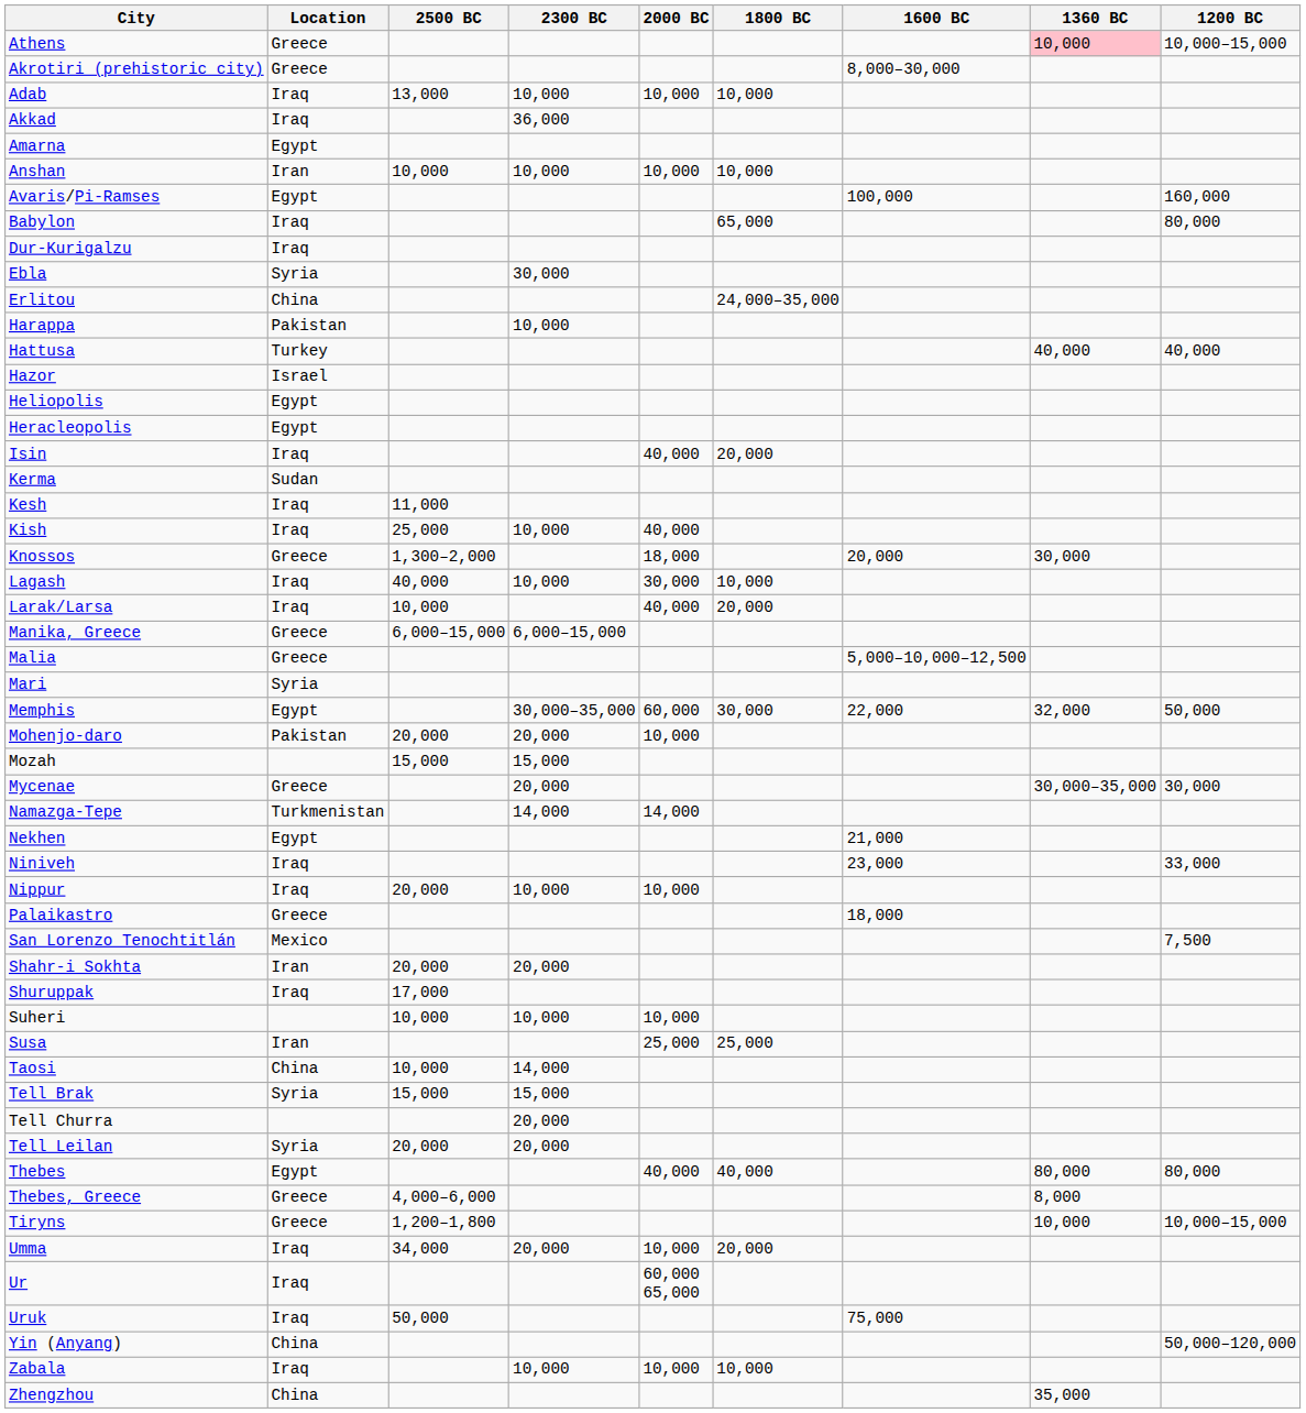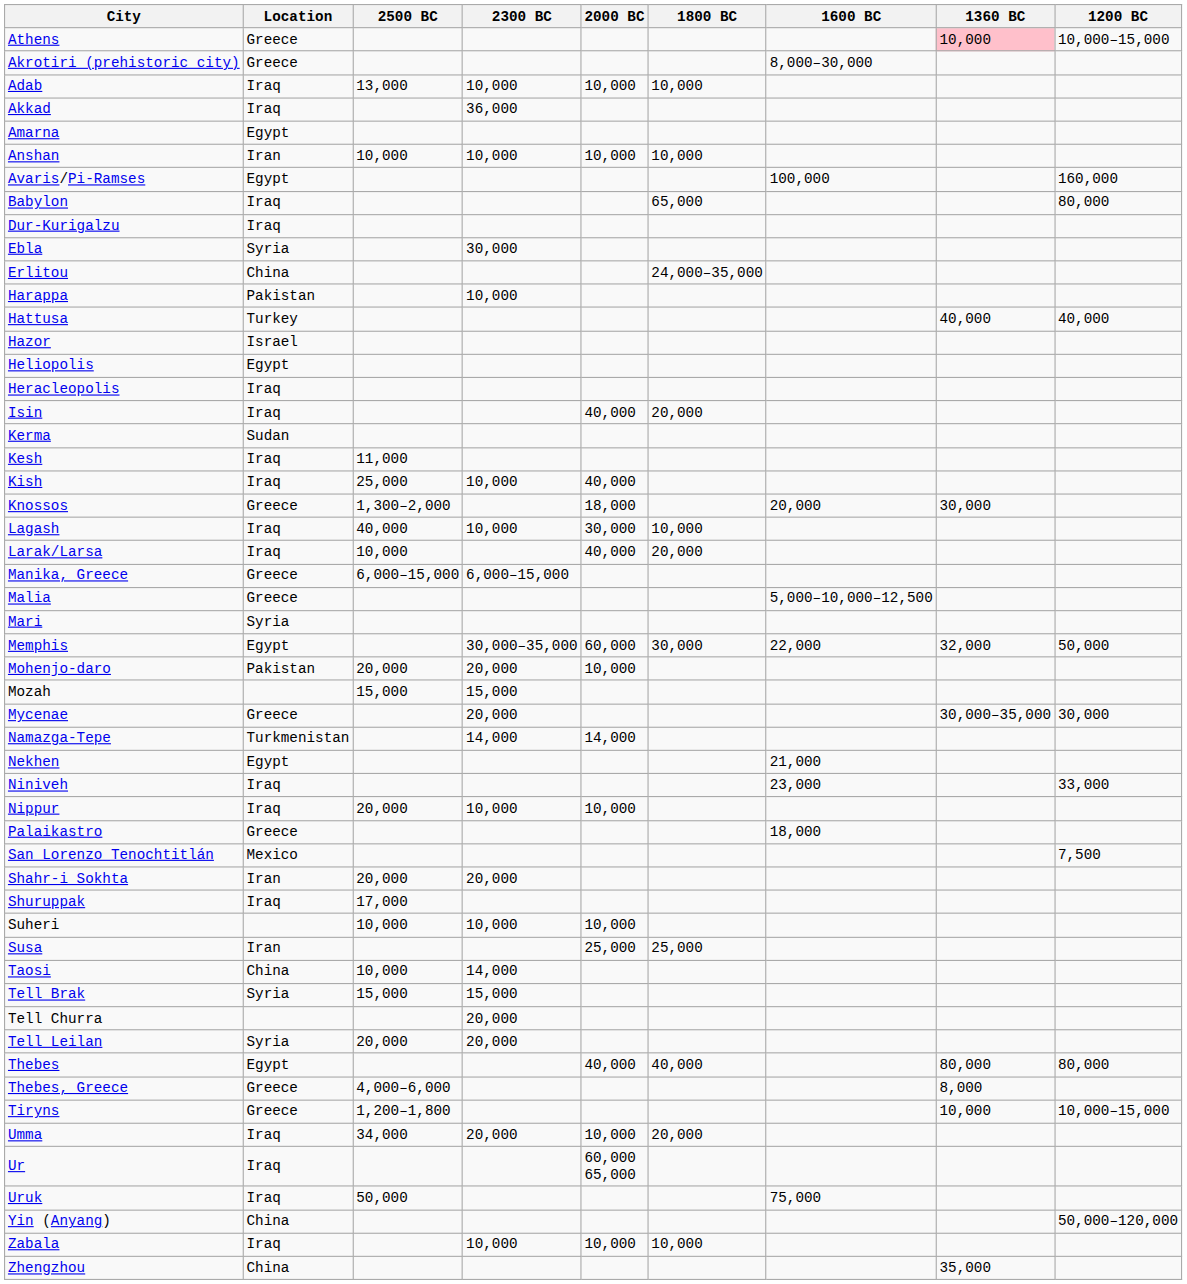 <table class="wikitable sortable">
 <tr>
 <th>City</th>
 <th>Location</th>
 <th data-sort-type="number">2500 BC</th>
 <th data-sort-type="number">2300 BC</th>
 <th data-sort-type="number">2000 BC</th>
 <th data-sort-type="number">1800 BC</th>
 <th data-sort-type="number">1600 BC</th>
 <th data-sort-type="number">1360 BC</th>
 <th data-sort-type="number">1200 BC</th>
 </tr>
 <tr>
 <td><a href='#'>Athens</a></td>
 <td>Greece</td>
 <td></td>
 <td></td>
 <td></td>
 <td></td>
 <td></td>
 <td style="background: pink;">10,000</td>
 <td>10,000–15,000</td>
 </tr>
 <tr>
 <td><a href='#'>Akrotiri (prehistoric city)</a></td>
 <td>Greece</td>
 <td></td>
 <td></td>
 <td></td>
 <td></td>
 <td>8,000–30,000</td>
 <td></td>
 <td></td>
 </tr>
 <tr>
 <td><a href='#'>Adab</a></td>
 <td>Iraq</td>
 <td>13,000</td>
 <td>10,000</td>
 <td>10,000</td>
 <td>10,000</td>
 <td></td>
 <td></td>
 <td></td>
 </tr>
 <tr>
 <td><a href='#'>Akkad</a></td>
 <td>Iraq</td>
 <td></td>
 <td>36,000</td>
 <td></td>
 <td></td>
 <td></td>
 <td></td>
 <td></td>
 </tr>
 <tr>
 <td><a href='#'>Amarna</a></td>
 <td>Egypt</td>
 <td></td>
 <td></td>
 <td></td>
 <td></td>
 <td></td>
 <td></td>
 <td></td>
 </tr>
 <tr>
 <td><a href='#'>Anshan</a></td>
 <td>Iran</td>
 <td>10,000</td>
 <td>10,000</td>
 <td>10,000</td>
 <td>10,000</td>
 <td></td>
 <td></td>
 <td></td>
 </tr>
 <tr>
 <td><a href='#'>Avaris</a>/<a href='#'>Pi-Ramses</a></td>
 <td>Egypt</td>
 <td></td>
 <td></td>
 <td></td>
 <td></td>
 <td>100,000</td>
 <td></td>
 <td>160,000</td>
 </tr>
 <tr>
 <td><a href='#'>Babylon</a></td>
 <td>Iraq</td>
 <td></td>
 <td></td>
 <td></td>
 <td>65,000</td>
 <td></td>
 <td></td>
 <td>80,000</td>
 </tr>
 <tr>
 <td><a href='#'>Dur-Kurigalzu</a></td>
 <td>Iraq</td>
 <td></td>
 <td></td>
 <td></td>
 <td></td>
 <td></td>
 <td></td>
 <td></td>
 </tr>
 <tr>
 <td><a href='#'>Ebla</a></td>
 <td>Syria</td>
 <td></td>
 <td>30,000</td>
 <td></td>
 <td></td>
 <td></td>
 <td></td>
 <td></td>
 </tr>
 <tr>
 <td><a href='#'>Erlitou</a></td>
 <td>China</td>
 <td></td>
 <td></td>
 <td></td>
 <td>24,000–35,000</td>
 <td></td>
 <td></td>
 <td></td>
 </tr>
 <tr>
 <td><a href='#'>Harappa</a></td>
 <td>Pakistan</td>
 <td></td>
 <td>10,000</td>
 <td></td>
 <td></td>
 <td></td>
 <td></td>
 <td></td>
 </tr>
 <tr>
 <td><a href='#'>Hattusa</a></td>
 <td>Turkey</td>
 <td></td>
 <td></td>
 <td></td>
 <td></td>
 <td></td>
 <td>40,000</td>
 <td>40,000</td>
 </tr>
 <tr>
 <td><a href='#'>Hazor</a></td>
 <td>Israel</td>
 <td></td>
 <td></td>
 <td></td>
 <td></td>
 <td></td>
 <td></td>
 <td></td>
 </tr>
 <tr>
 <td><a href='#'>Heliopolis</a></td>
 <td>Egypt</td>
 <td></td>
 <td></td>
 <td></td>
 <td></td>
 <td></td>
 <td></td>
 <td></td>
 </tr>
 <tr>
 <td><a href='#'>Heracleopolis</a></td>
-<td>Egypt</td>
+<td>Iraq</td>
 <td></td>
 <td></td>
 <td></td>
 <td></td>
 <td></td>
 <td></td>
 <td></td>
 </tr>
 <tr>
 <td><a href='#'>Isin</a></td>
 <td>Iraq</td>
 <td></td>
 <td></td>
 <td>40,000</td>
 <td>20,000</td>
 <td></td>
 <td></td>
 <td></td>
 </tr>
 <tr>
 <td><a href='#'>Kerma</a></td>
 <td>Sudan</td>
 <td></td>
 <td></td>
 <td></td>
 <td></td>
 <td></td>
 <td></td>
 <td></td>
 </tr>
 <tr>
 <td><a href='#'>Kesh</a></td>
 <td>Iraq</td>
 <td>11,000</td>
 <td></td>
 <td></td>
 <td></td>
 <td></td>
 <td></td>
 <td></td>
 </tr>
 <tr>
 <td><a href='#'>Kish</a></td>
 <td>Iraq</td>
 <td>25,000</td>
 <td>10,000</td>
 <td>40,000</td>
 <td></td>
 <td></td>
 <td></td>
 <td></td>
 </tr>
 <tr>
 <td><a href='#'>Knossos</a></td>
 <td>Greece</td>
 <td>1,300–2,000</td>
 <td></td>
 <td>18,000</td>
 <td></td>
 <td>20,000</td>
 <td>30,000</td>
 <td></td>
 </tr>
 <tr>
 <td><a href='#'>Lagash</a></td>
 <td>Iraq</td>
 <td>40,000</td>
 <td>10,000</td>
 <td>30,000</td>
 <td>10,000</td>
 <td></td>
 <td></td>
 <td></td>
 </tr>
 <tr>
 <td><a href='#'>Larak/Larsa</a></td>
 <td>Iraq</td>
 <td>10,000</td>
 <td></td>
 <td>40,000</td>
 <td>20,000</td>
 <td></td>
 <td></td>
 <td></td>
 </tr>
 <tr>
 <td><a href='#'>Manika, Greece</a></td>
 <td>Greece</td>
 <td>6,000–15,000</td>
 <td>6,000–15,000</td>
 <td></td>
 <td></td>
 <td></td>
 <td></td>
 <td></td>
 </tr>
 <tr>
 <td><a href='#'>Malia</a></td>
 <td>Greece</td>
 <td></td>
 <td></td>
 <td></td>
 <td></td>
 <td>5,000–10,000–12,500</td>
 <td></td>
 <td></td>
 </tr>
 <tr>
 <td><a href='#'>Mari</a></td>
 <td>Syria</td>
 <td></td>
 <td></td>
 <td></td>
 <td></td>
 <td></td>
 <td></td>
 <td></td>
 </tr>
 <tr>
 <td><a href='#'>Memphis</a></td>
 <td>Egypt</td>
 <td></td>
 <td>30,000–35,000</td>
 <td>60,000</td>
 <td>30,000</td>
 <td>22,000</td>
 <td>32,000</td>
 <td>50,000</td>
 </tr>
 <tr>
 <td><a href='#'>Mohenjo-daro</a></td>
 <td>Pakistan</td>
 <td>20,000</td>
 <td>20,000</td>
 <td>10,000</td>
 <td></td>
 <td></td>
 <td></td>
 <td></td>
 </tr>
 <tr>
 <td>Mozah</td>
 <td></td>
 <td>15,000</td>
 <td>15,000</td>
 <td></td>
 <td></td>
 <td></td>
 <td></td>
 <td></td>
 </tr>
 <tr>
 <td><a href='#'>Mycenae</a></td>
 <td>Greece</td>
 <td></td>
 <td>20,000</td>
 <td></td>
 <td></td>
 <td></td>
 <td>30,000–35,000</td>
 <td>30,000</td>
 </tr>
 <tr>
 <td><a href='#'>Namazga-Tepe</a></td>
 <td>Turkmenistan</td>
 <td></td>
 <td>14,000</td>
 <td>14,000</td>
 <td></td>
 <td></td>
 <td></td>
 <td></td>
 </tr>
 <tr>
 <td><a href='#'>Nekhen</a></td>
 <td>Egypt</td>
 <td></td>
 <td></td>
 <td></td>
 <td></td>
 <td>21,000</td>
 <td></td>
 <td></td>
 </tr>
 <tr>
 <td><a href='#'>Niniveh</a></td>
 <td>Iraq</td>
 <td></td>
 <td></td>
 <td></td>
 <td></td>
 <td>23,000</td>
 <td></td>
 <td>33,000</td>
 </tr>
 <tr>
 <td><a href='#'>Nippur</a></td>
 <td>Iraq</td>
 <td>20,000</td>
 <td>10,000</td>
 <td>10,000</td>
 <td></td>
 <td></td>
 <td></td>
 <td></td>
 </tr>
 <tr>
 <td><a href='#'>Palaikastro</a></td>
 <td>Greece</td>
 <td></td>
 <td></td>
 <td></td>
 <td></td>
 <td>18,000</td>
 <td></td>
 <td></td>
 </tr>
 <tr>
 <td><a href='#'>San Lorenzo Tenochtitlán</a></td>
 <td>Mexico</td>
 <td></td>
 <td></td>
 <td></td>
 <td></td>
 <td></td>
 <td></td>
 <td>7,500</td>
 </tr>
 <tr>
 <td><a href='#'>Shahr-i Sokhta</a></td>
 <td>Iran</td>
 <td>20,000</td>
 <td>20,000</td>
 <td></td>
 <td></td>
 <td></td>
 <td></td>
 <td></td>
 </tr>
 <tr>
 <td><a href='#'>Shuruppak</a></td>
 <td>Iraq</td>
 <td>17,000</td>
 <td></td>
 <td></td>
 <td></td>
 <td></td>
 <td></td>
 <td></td>
 </tr>
 <tr>
 <td>Suheri</td>
 <td></td>
 <td>10,000</td>
 <td>10,000</td>
 <td>10,000</td>
 <td></td>
 <td></td>
 <td></td>
 <td></td>
 </tr>
 <tr>
 <td><a href='#'>Susa</a></td>
 <td>Iran</td>
 <td></td>
 <td></td>
 <td>25,000</td>
 <td>25,000</td>
 <td></td>
 <td></td>
 <td></td>
 </tr>
 <tr>
 <td><a href='#'>Taosi</a></td>
 <td>China</td>
 <td>10,000</td>
 <td>14,000</td>
 <td></td>
 <td></td>
 <td></td>
 <td></td>
 <td></td>
 </tr>
 <tr>
 <td><a href='#'>Tell Brak</a></td>
 <td>Syria</td>
 <td>15,000</td>
 <td>15,000</td>
 <td></td>
 <td></td>
 <td></td>
 <td></td>
 <td></td>
 </tr>
 <tr>
 <td>Tell Churra</td>
 <td></td>
 <td></td>
 <td>20,000</td>
 <td></td>
 <td></td>
 <td></td>
 <td></td>
 <td></td>
 </tr>
 <tr>
 <td><a href='#'>Tell Leilan</a></td>
 <td>Syria</td>
 <td>20,000</td>
 <td>20,000</td>
 <td></td>
 <td></td>
 <td></td>
 <td></td>
 <td></td>
 </tr>
 <tr>
 <td><a href='#'>Thebes</a></td>
 <td>Egypt</td>
 <td></td>
 <td></td>
 <td>40,000</td>
 <td>40,000</td>
 <td></td>
 <td>80,000</td>
 <td>80,000</td>
 </tr>
 <tr>
 <td><a href='#'>Thebes, Greece</a></td>
 <td>Greece</td>
 <td>4,000–6,000</td>
 <td></td>
 <td></td>
 <td></td>
 <td></td>
 <td>8,000</td>
 <td></td>
 </tr>
 <tr>
 <td><a href='#'>Tiryns</a></td>
 <td>Greece</td>
 <td>1,200–1,800</td>
 <td></td>
 <td></td>
 <td></td>
 <td></td>
 <td>10,000</td>
 <td>10,000–15,000</td>
 </tr>
 <tr>
 <td><a href='#'>Umma</a></td>
 <td>Iraq</td>
 <td>34,000</td>
 <td>20,000</td>
 <td>10,000</td>
 <td>20,000</td>
 <td></td>
 <td></td>
 <td></td>
 </tr>
 <tr>
 <td><a href='#'>Ur</a></td>
 <td>Iraq</td>
 <td></td>
 <td></td>
 <td>60,000<br>65,000</td>
 <td></td>
 <td></td>
 <td></td>
 <td></td>
 </tr>
 <tr>
 <td><a href='#'>Uruk</a></td>
 <td>Iraq</td>
 <td>50,000</td>
 <td></td>
 <td></td>
 <td></td>
 <td>75,000</td>
 <td></td>
 <td></td>
 </tr>
 <tr>
 <td><a href='#'>Yin</a> (<a href='#'>Anyang</a>)</td>
 <td>China</td>
 <td></td>
 <td></td>
 <td></td>
 <td></td>
 <td></td>
 <td></td>
 <td>50,000–120,000</td>
 </tr>
 <tr>
 <td><a href='#'>Zabala</a></td>
 <td>Iraq</td>
 <td></td>
 <td>10,000</td>
 <td>10,000</td>
 <td>10,000</td>
 <td></td>
 <td></td>
 <td></td>
 </tr>
 <tr>
 <td><a href='#'>Zhengzhou</a></td>
 <td>China</td>
 <td></td>
 <td></td>
 <td></td>
 <td></td>
 <td></td>
 <td>35,000</td>
 <td></td>
 </tr>
 </table>
